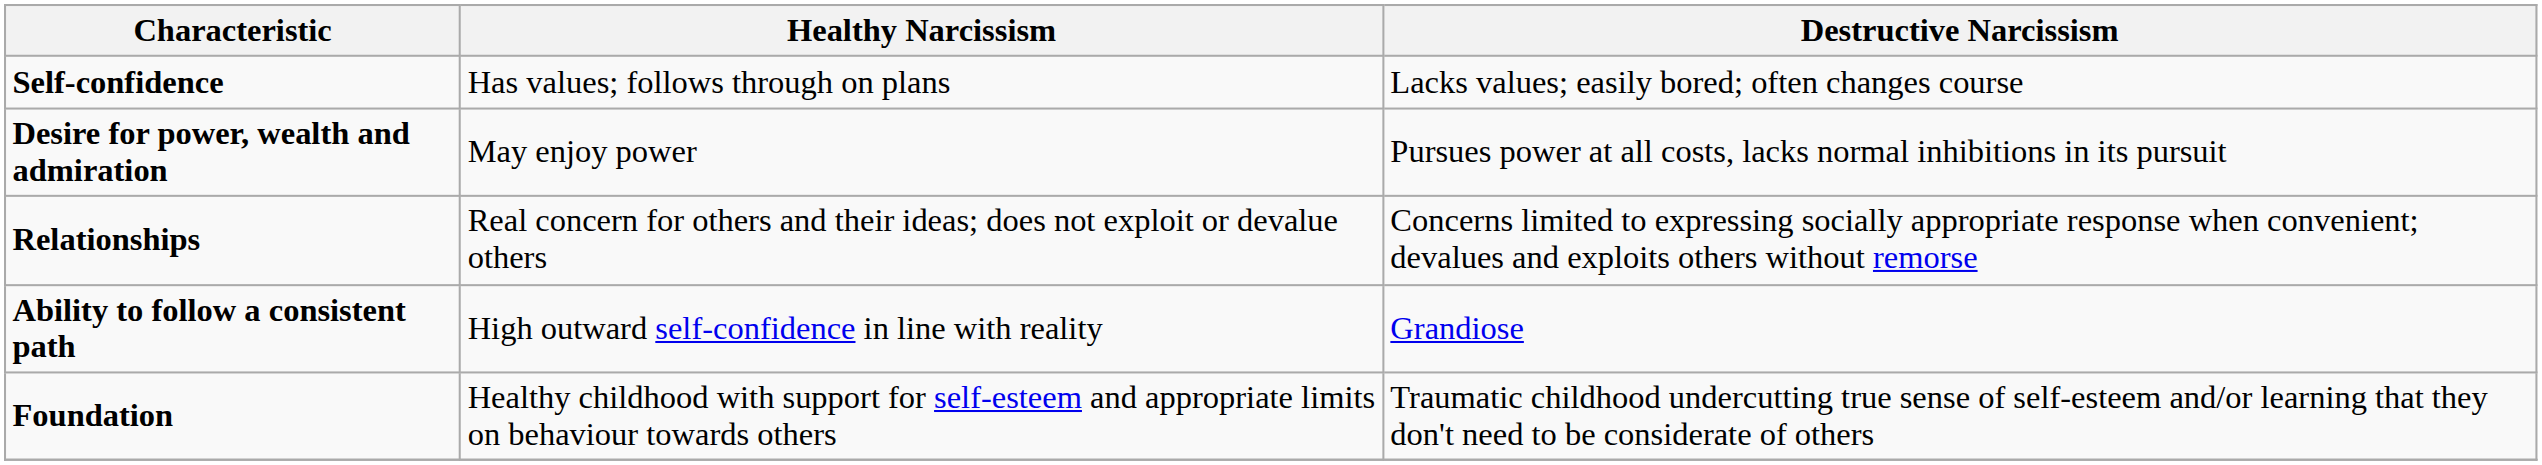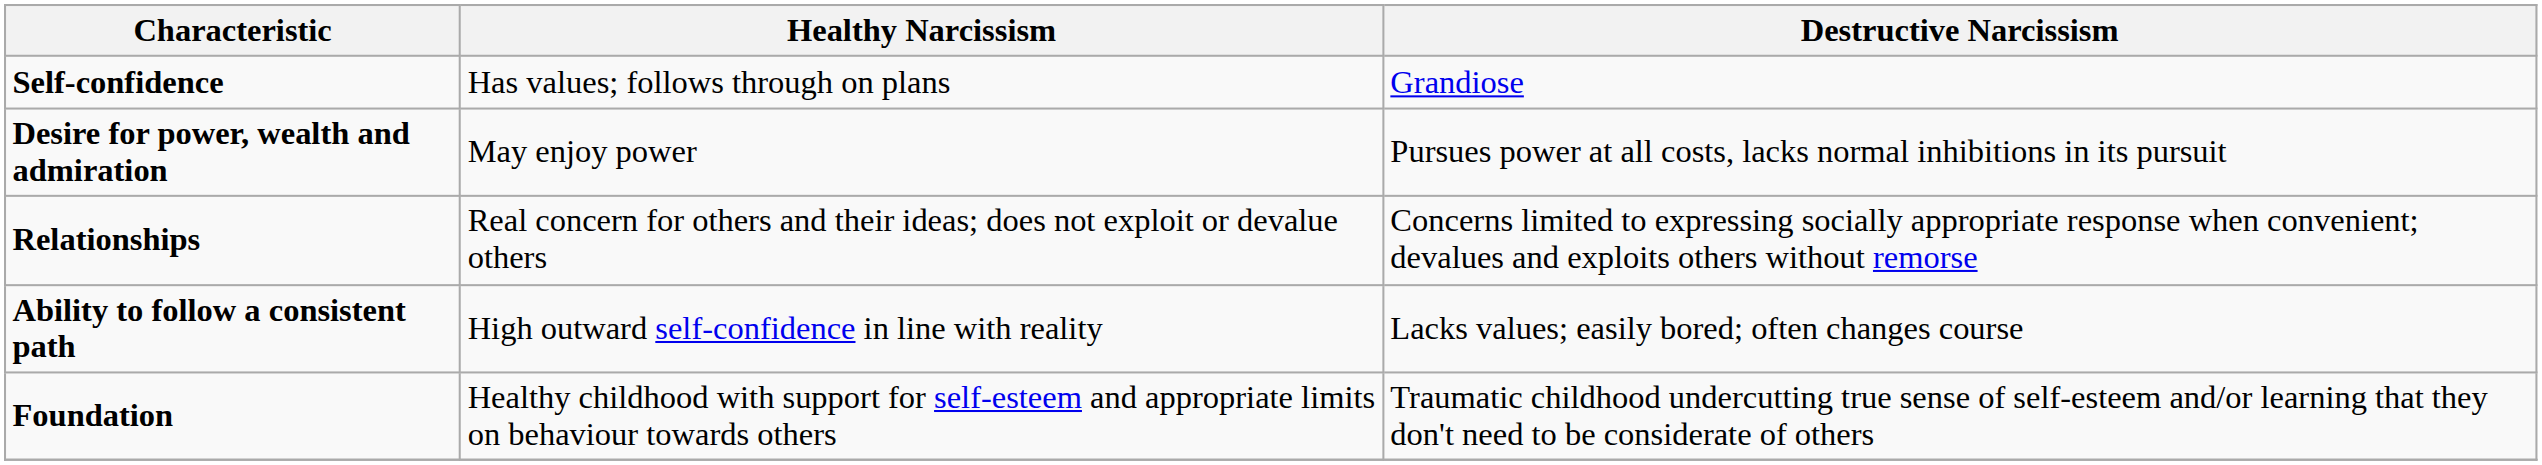 <table class="wikitable">
 <tr>
 <th>Characteristic</th>
 <th>Healthy Narcissism</th>
 <th>Destructive Narcissism</th>
 </tr>
 <tr>
 <td><strong>Self-confidence</strong></td>
 <td>Has values; follows through on plans</td>
-<td>Lacks values; easily bored; often changes course</td>
+<td><a href='#'>Grandiose</a></td>
 </tr>
 <tr>
 <td><strong>Desire for power, wealth and admiration</strong></td>
 <td>May enjoy power</td>
 <td>Pursues power at all costs, lacks normal inhibitions in its pursuit</td>
 </tr>
 <tr>
 <td><strong>Relationships</strong></td>
 <td>Real concern for others and their ideas; does not exploit or devalue others</td>
 <td>Concerns limited to expressing socially appropriate response when convenient; devalues and exploits others without <a href='#'>remorse</a></td>
 </tr>
 <tr>
 <td><strong>Ability to follow a consistent path</strong></td>
 <td>High outward <a href='#'>self-confidence</a> in line with reality</td>
-<td><a href='#'>Grandiose</a></td>
+<td>Lacks values; easily bored; often changes course</td>
 </tr>
 <tr>
 <td><strong>Foundation</strong></td>
 <td>Healthy childhood with support for <a href='#'>self-esteem</a> and appropriate limits on behaviour towards others</td>
 <td>Traumatic childhood undercutting true sense of self-esteem and/or learning that they don't need to be considerate of others</td>
 </tr>
 <tr>
 </tr>
 </table>
